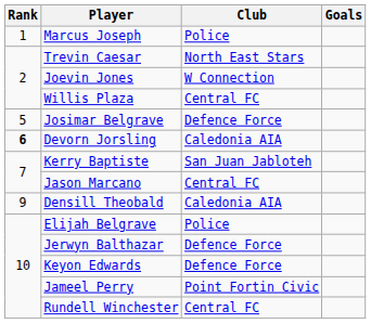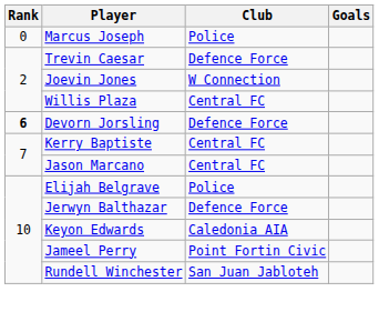 <table class="wikitable" style="font-size:90%;">
 <tr>
 <th>Rank</th>
 <th>Player</th>
 <th>Club</th>
 <th>Goals</th>
 </tr>
 <tr>
-<td rowspan=1 style="text-align:center;">1</td>
+<td rowspan=1 style="text-align:center;">0</td>
 <td> <a href='#'>Marcus Joseph</a></td>
 <td><a href='#'>Police</a></td>
 <td></td>
 </tr>
 <tr>
 <td rowspan=3 style="text-align:center;">2</td>
 <td> <a href='#'>Trevin Caesar</a></td>
-<td><a href='#'>North East Stars</a></td>
+<td><a href='#'>Defence Force</a></td>
 <td></td>
 </tr>
 <tr>
 <td> <a href='#'>Joevin Jones</a></td>
 <td><a href='#'>W Connection</a></td>
 <td></td>
 </tr>
 <tr>
 <td> <a href='#'>Willis Plaza</a></td>
 <td><a href='#'>Central FC</a></td>
 <td></td>
 </tr>
 <tr>
-<td rowspan=1 style="text-align:center;">5</td>
-<td> <a href='#'>Josimar Belgrave</a></td>
-<td><a href='#'>Defence Force</a></td>
-<td></td>
-</tr>
-<tr>
 <td rowspan=1 style="text-align:center;"><strong>6</strong></td>
 <td> <a href='#'>Devorn Jorsling</a></td>
-<td><a href='#'>Caledonia AIA</a></td>
+<td><a href='#'>Defence Force</a></td>
 <td></td>
 </tr>
 <tr>
 <td rowspan=2 style="text-align:center;">7</td>
 <td> <a href='#'>Kerry Baptiste</a></td>
-<td><a href='#'>San Juan Jabloteh</a></td>
+<td><a href='#'>Central FC</a></td>
 <td></td>
 </tr>
 <tr>
 <td> <a href='#'>Jason Marcano</a></td>
 <td><a href='#'>Central FC</a></td>
-<td></td>
-</tr>
-<tr>
-<td rowspan=1 style="text-align:center;">9</td>
-<td> <a href='#'>Densill Theobald</a></td>
-<td><a href='#'>Caledonia AIA</a></td>
 <td></td>
 </tr>
 <tr>
 <td rowspan=5 style="text-align:center;">10</td>
 <td> <a href='#'>Elijah Belgrave</a></td>
 <td><a href='#'>Police</a></td>
 <td></td>
 </tr>
 <tr>
 <td> <a href='#'>Jerwyn Balthazar</a></td>
 <td><a href='#'>Defence Force</a></td>
 <td></td>
 </tr>
 <tr>
 <td> <a href='#'>Keyon Edwards</a></td>
-<td><a href='#'>Defence Force</a></td>
+<td><a href='#'>Caledonia AIA</a></td>
 <td></td>
 </tr>
 <tr>
 <td> <a href='#'>Jameel Perry</a></td>
 <td><a href='#'>Point Fortin Civic</a></td>
 <td></td>
 </tr>
 <tr>
 <td> <a href='#'>Rundell Winchester</a></td>
-<td><a href='#'>Central FC</a></td>
+<td><a href='#'>San Juan Jabloteh</a></td>
 <td></td>
 </tr>
 </table>
